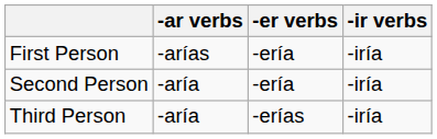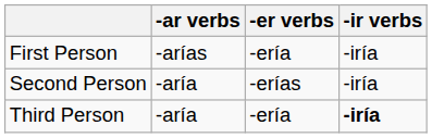 <table class="wikitable">
 <tr>
 <th></th>
 <th>-ar verbs</th>
 <th>-er verbs</th>
 <th>-ir verbs</th>
 </tr>
 <tr>
 <td>First Person</td>
 <td>-arías</td>
 <td>-ería</td>
 <td>-iría</td>
 </tr>
 <tr>
 <td>Second Person</td>
 <td>-aría</td>
-<td>-ería</td>
+<td>-erías</td>
 <td>-iría</td>
 </tr>
 <tr>
 <td>Third Person</td>
 <td>-aría</td>
-<td>-erías</td>
-<td>-iría</td>
+<td>-ería</td>
+<td><strong>-iría</strong></td>
 </tr>
 </table>
